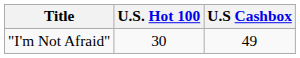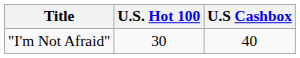 <table class="wikitable">
 <tr>
 <th>Title</th>
 <th>U.S. <a href='#'>Hot 100</a></th>
 <th>U.S <a href='#'>Cashbox</a></th>
 </tr>
 <tr>
 <td>"I'm Not Afraid"</td>
 <td align="center">30</td>
-<td align="center">49</td>
+<td align="center">40</td>
 </tr>
 </table>
